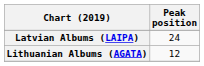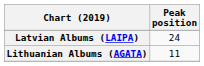 <table class="wikitable sortable plainrowheaders" style="text-align:center">
 <tr>
 <th scope="col">Chart (2019)</th>
 <th scope="col">Peak<br>position</th>
 </tr>
 <tr>
 </tr>
 <tr>
 </tr>
 <tr>
 </tr>
 <tr>
 </tr>
 <tr>
 </tr>
 <tr>
 </tr>
 <tr>
 </tr>
 <tr>
 </tr>
 <tr>
 </tr>
 <tr>
 </tr>
 <tr>
 <th scope="row">Latvian Albums (<a href='#'>LAIPA</a>)</th>
 <td>24</td>
 </tr>
 <tr>
 <th scope="row">Lithuanian Albums (<a href='#'>AGATA</a>)</th>
-<td>12</td>
+<td>11</td>
 </tr>
 <tr>
 </tr>
 <tr>
 </tr>
 <tr>
 </tr>
 <tr>
 </tr>
 <tr>
 </tr>
 <tr>
 </tr>
 <tr>
 </tr>
 <tr>
 </tr>
 <tr>
 </tr>
 <tr>
 </tr>
 <tr>
 </tr>
 </table>
